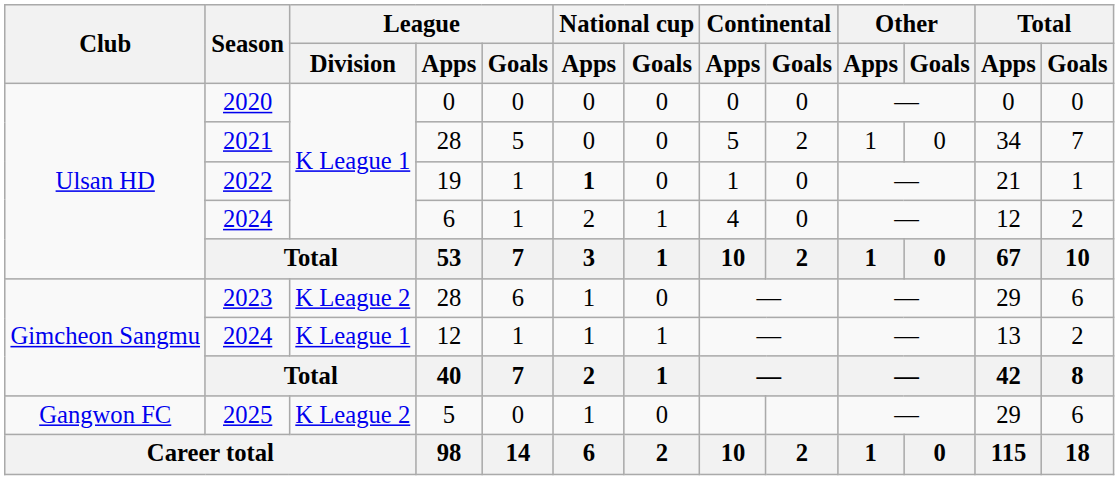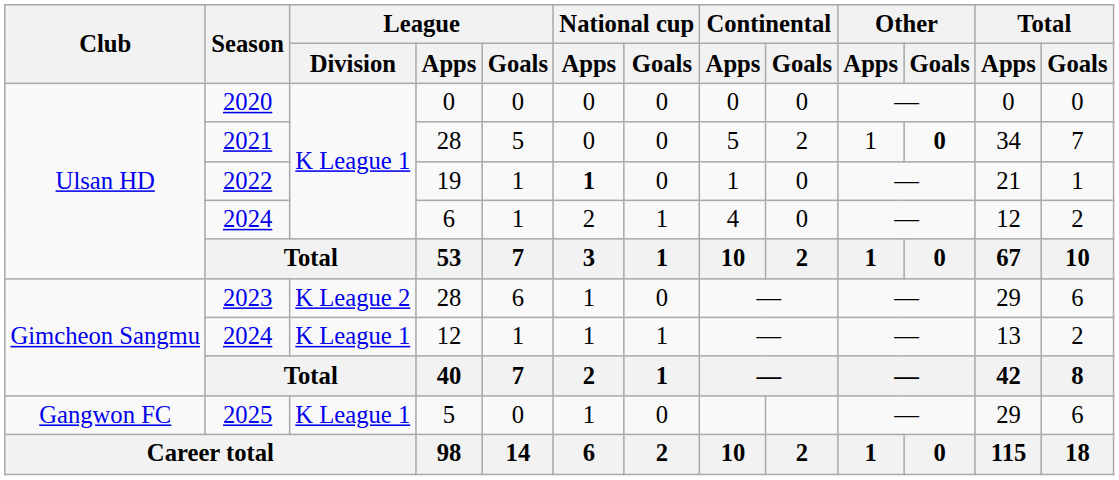 <table class="wikitable" style="text-align: center">
 <tr>
 <th rowspan="2">Club</th>
 <th rowspan="2">Season</th>
 <th colspan="3">League</th>
 <th colspan="2">National cup</th>
 <th colspan="2">Continental</th>
 <th colspan="2">Other</th>
 <th colspan="2">Total</th>
 </tr>
 <tr>
 <th>Division</th>
 <th>Apps</th>
 <th>Goals</th>
 <th>Apps</th>
 <th>Goals</th>
 <th>Apps</th>
 <th>Goals</th>
 <th>Apps</th>
 <th>Goals</th>
 <th>Apps</th>
 <th>Goals</th>
 </tr>
 <tr>
 <td rowspan=5><a href='#'>Ulsan HD</a></td>
 <td><a href='#'>2020</a></td>
 <td rowspan=4><a href='#'>K League 1</a></td>
 <td>0</td>
 <td>0</td>
 <td>0</td>
 <td>0</td>
 <td>0</td>
 <td>0</td>
 <td colspan="2">—</td>
 <td>0</td>
 <td>0</td>
 </tr>
 <tr>
 <td><a href='#'>2021</a></td>
 <td>28</td>
 <td>5</td>
 <td>0</td>
 <td>0</td>
 <td>5</td>
 <td>2</td>
 <td>1</td>
-<td>0</td>
+<td><strong>0</strong></td>
 <td>34</td>
 <td>7</td>
 </tr>
 <tr>
 <td><a href='#'>2022</a></td>
 <td>19</td>
 <td>1</td>
 <td><strong>1</strong></td>
 <td>0</td>
 <td>1</td>
 <td>0</td>
 <td colspan=2>—</td>
 <td>21</td>
 <td>1</td>
 </tr>
 <tr>
 <td><a href='#'>2024</a></td>
 <td>6</td>
 <td>1</td>
 <td>2</td>
 <td>1</td>
 <td>4</td>
 <td>0</td>
 <td colspan=2>—</td>
 <td>12</td>
 <td>2</td>
 </tr>
 <tr>
 <th colspan="2">Total</th>
 <th>53</th>
 <th>7</th>
 <th>3</th>
 <th>1</th>
 <th>10</th>
 <th>2</th>
 <th>1</th>
 <th>0</th>
 <th>67</th>
 <th>10</th>
 </tr>
 <tr>
 <td rowspan=3><a href='#'>Gimcheon Sangmu</a></td>
 <td><a href='#'>2023</a></td>
 <td><a href='#'>K League 2</a></td>
 <td>28</td>
 <td>6</td>
 <td>1</td>
 <td>0</td>
 <td colspan="2">—</td>
 <td colspan="2">—</td>
 <td>29</td>
 <td>6</td>
 </tr>
 <tr>
 <td><a href='#'>2024</a></td>
 <td><a href='#'>K League 1</a></td>
 <td>12</td>
 <td>1</td>
 <td>1</td>
 <td>1</td>
 <td colspan="2">—</td>
 <td colspan="2">—</td>
 <td>13</td>
 <td>2</td>
 </tr>
 <tr>
 <th colspan="2">Total</th>
 <th>40</th>
 <th>7</th>
 <th>2</th>
 <th>1</th>
 <th colspan="2">—</th>
 <th colspan="2">—</th>
 <th>42</th>
 <th>8</th>
 </tr>
 <tr>
 <td><a href='#'>Gangwon FC</a></td>
 <td><a href='#'>2025</a></td>
-<td><a href='#'>K League 2</a></td>
+<td><a href='#'>K League 1</a></td>
 <td>5</td>
 <td>0</td>
 <td>1</td>
 <td>0</td>
 <td></td>
 <td></td>
 <td colspan="2">—</td>
 <td>29</td>
 <td>6</td>
 </tr>
 <tr>
 <th colspan=3>Career total</th>
 <th>98</th>
 <th>14</th>
 <th>6</th>
 <th>2</th>
 <th>10</th>
 <th>2</th>
 <th>1</th>
 <th>0</th>
 <th>115</th>
 <th>18</th>
 </tr>
 </table>
